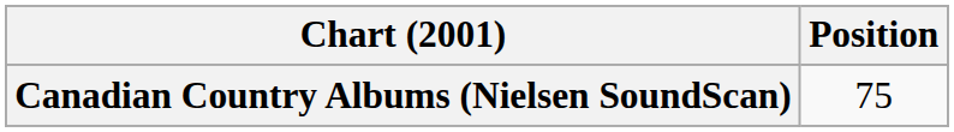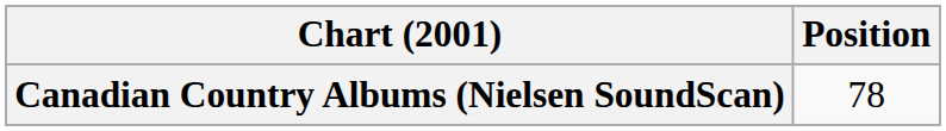 <table class="wikitable plainrowheaders">
 <tr>
 <th scope="col">Chart (2001)</th>
 <th scope="col">Position</th>
 </tr>
 <tr>
 <th scope="row">Canadian Country Albums (Nielsen SoundScan)</th>
-<td style="text-align:center;">75</td>
+<td style="text-align:center;">78</td>
 </tr>
 </table>
